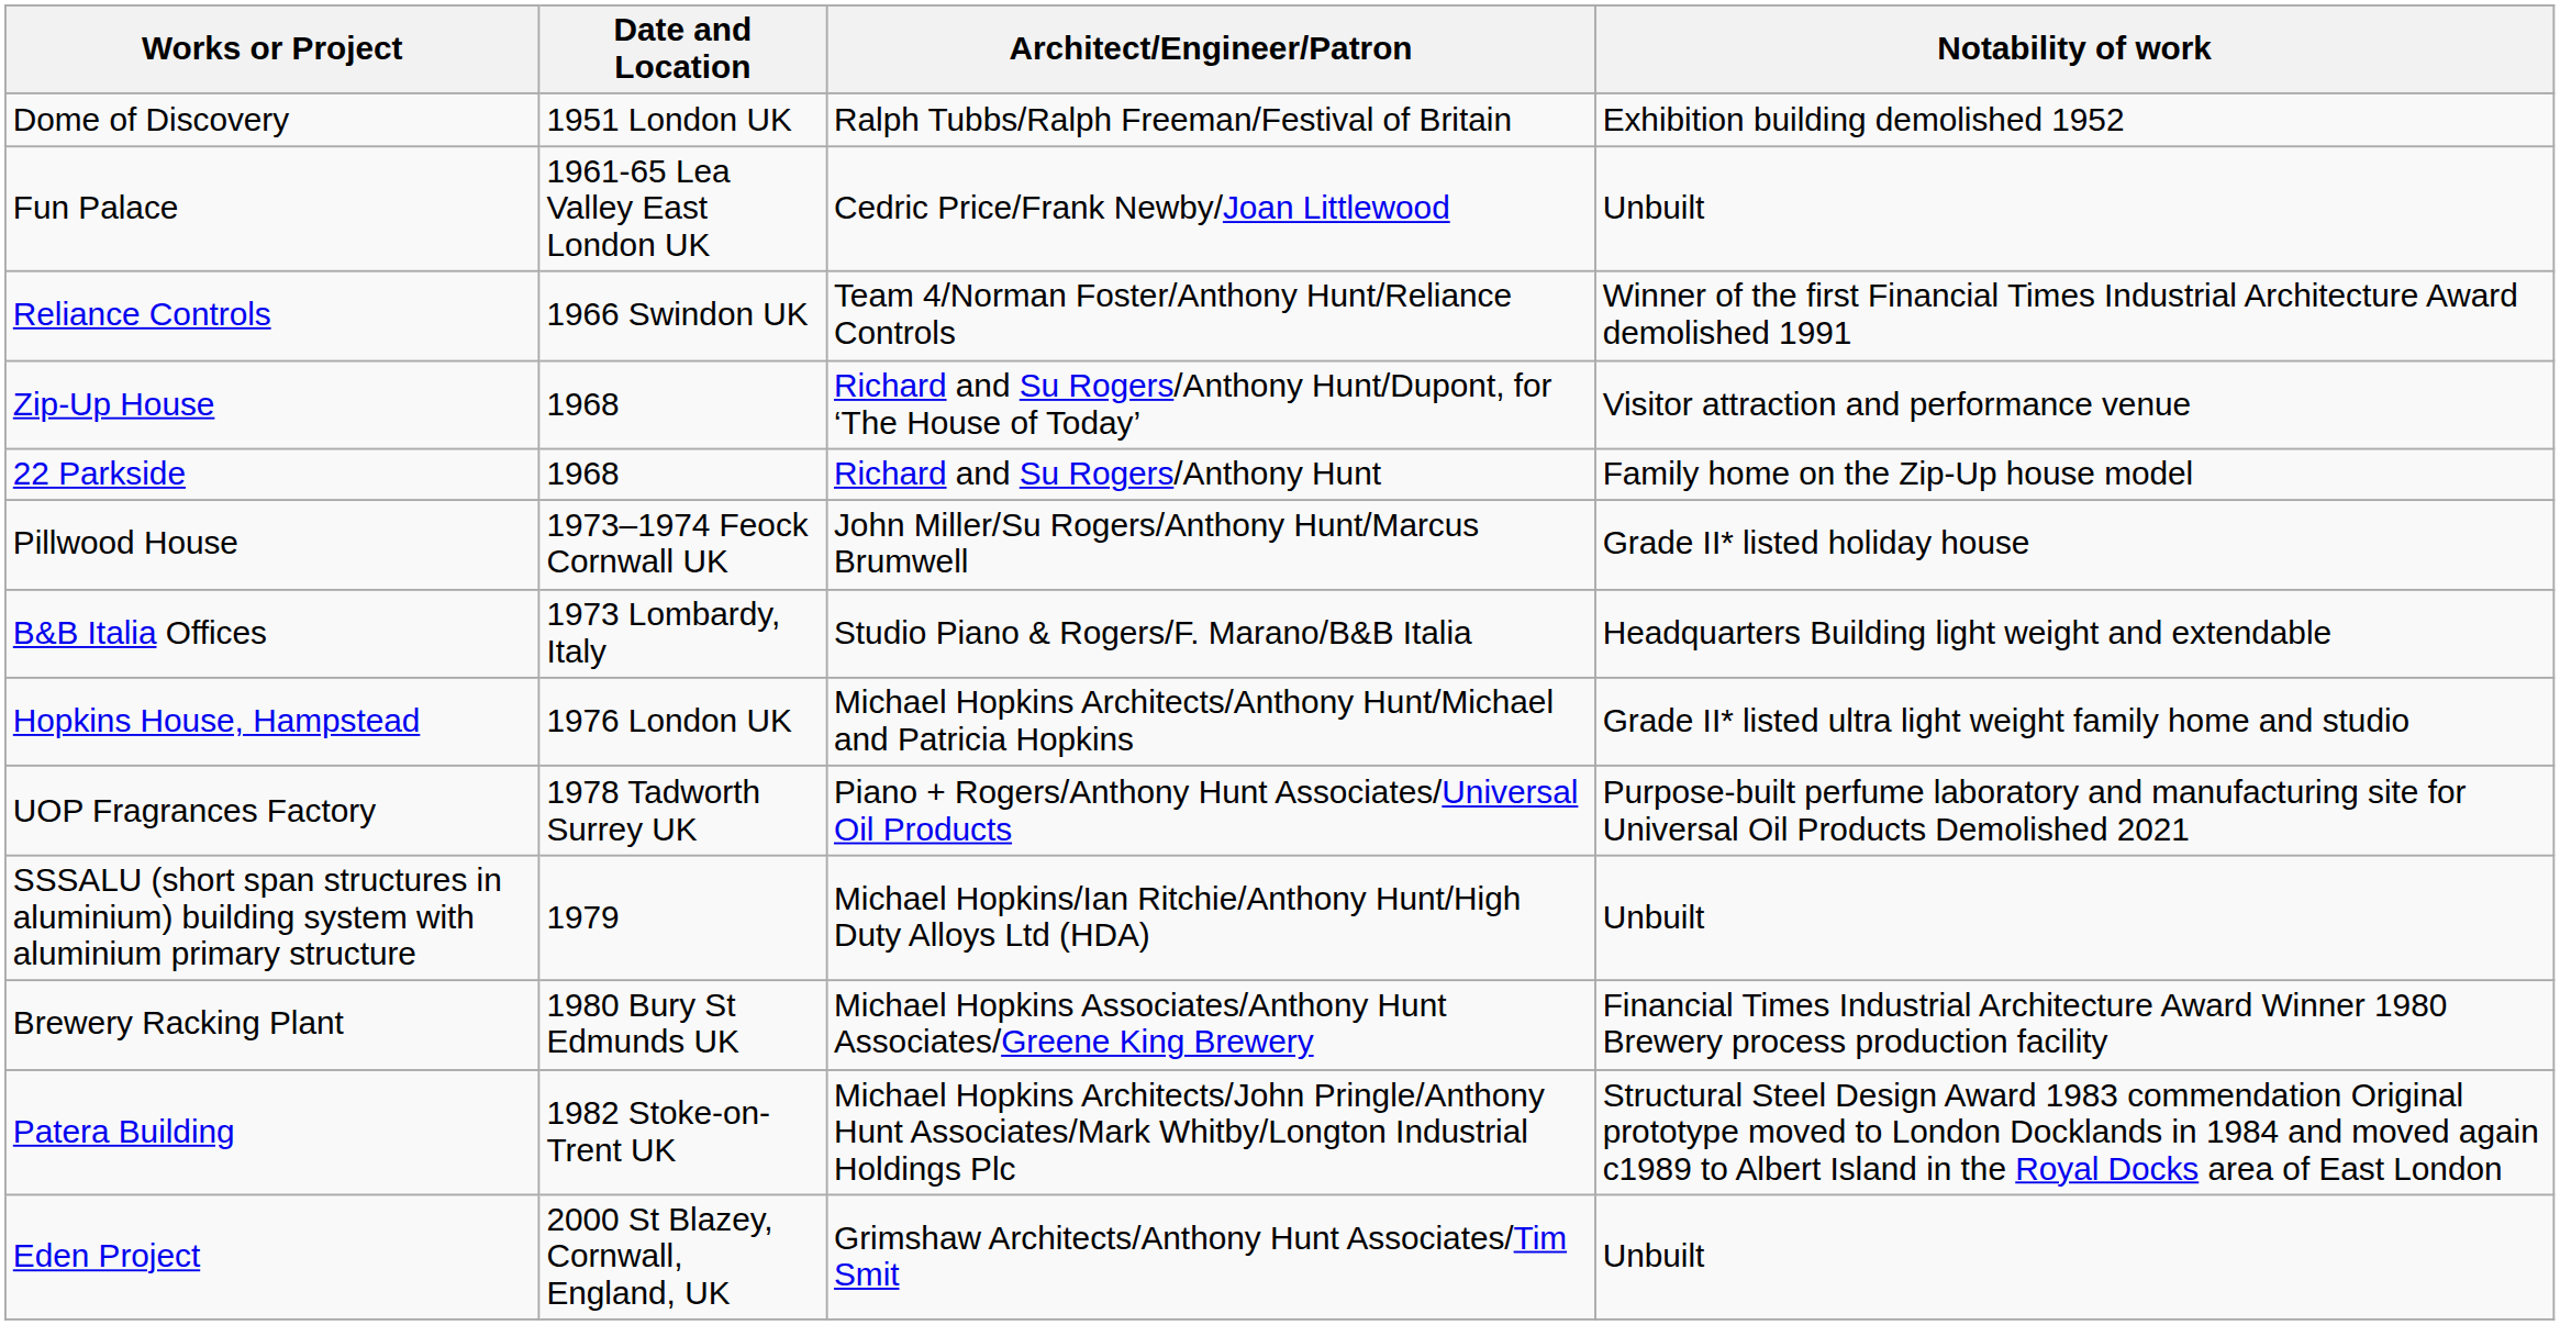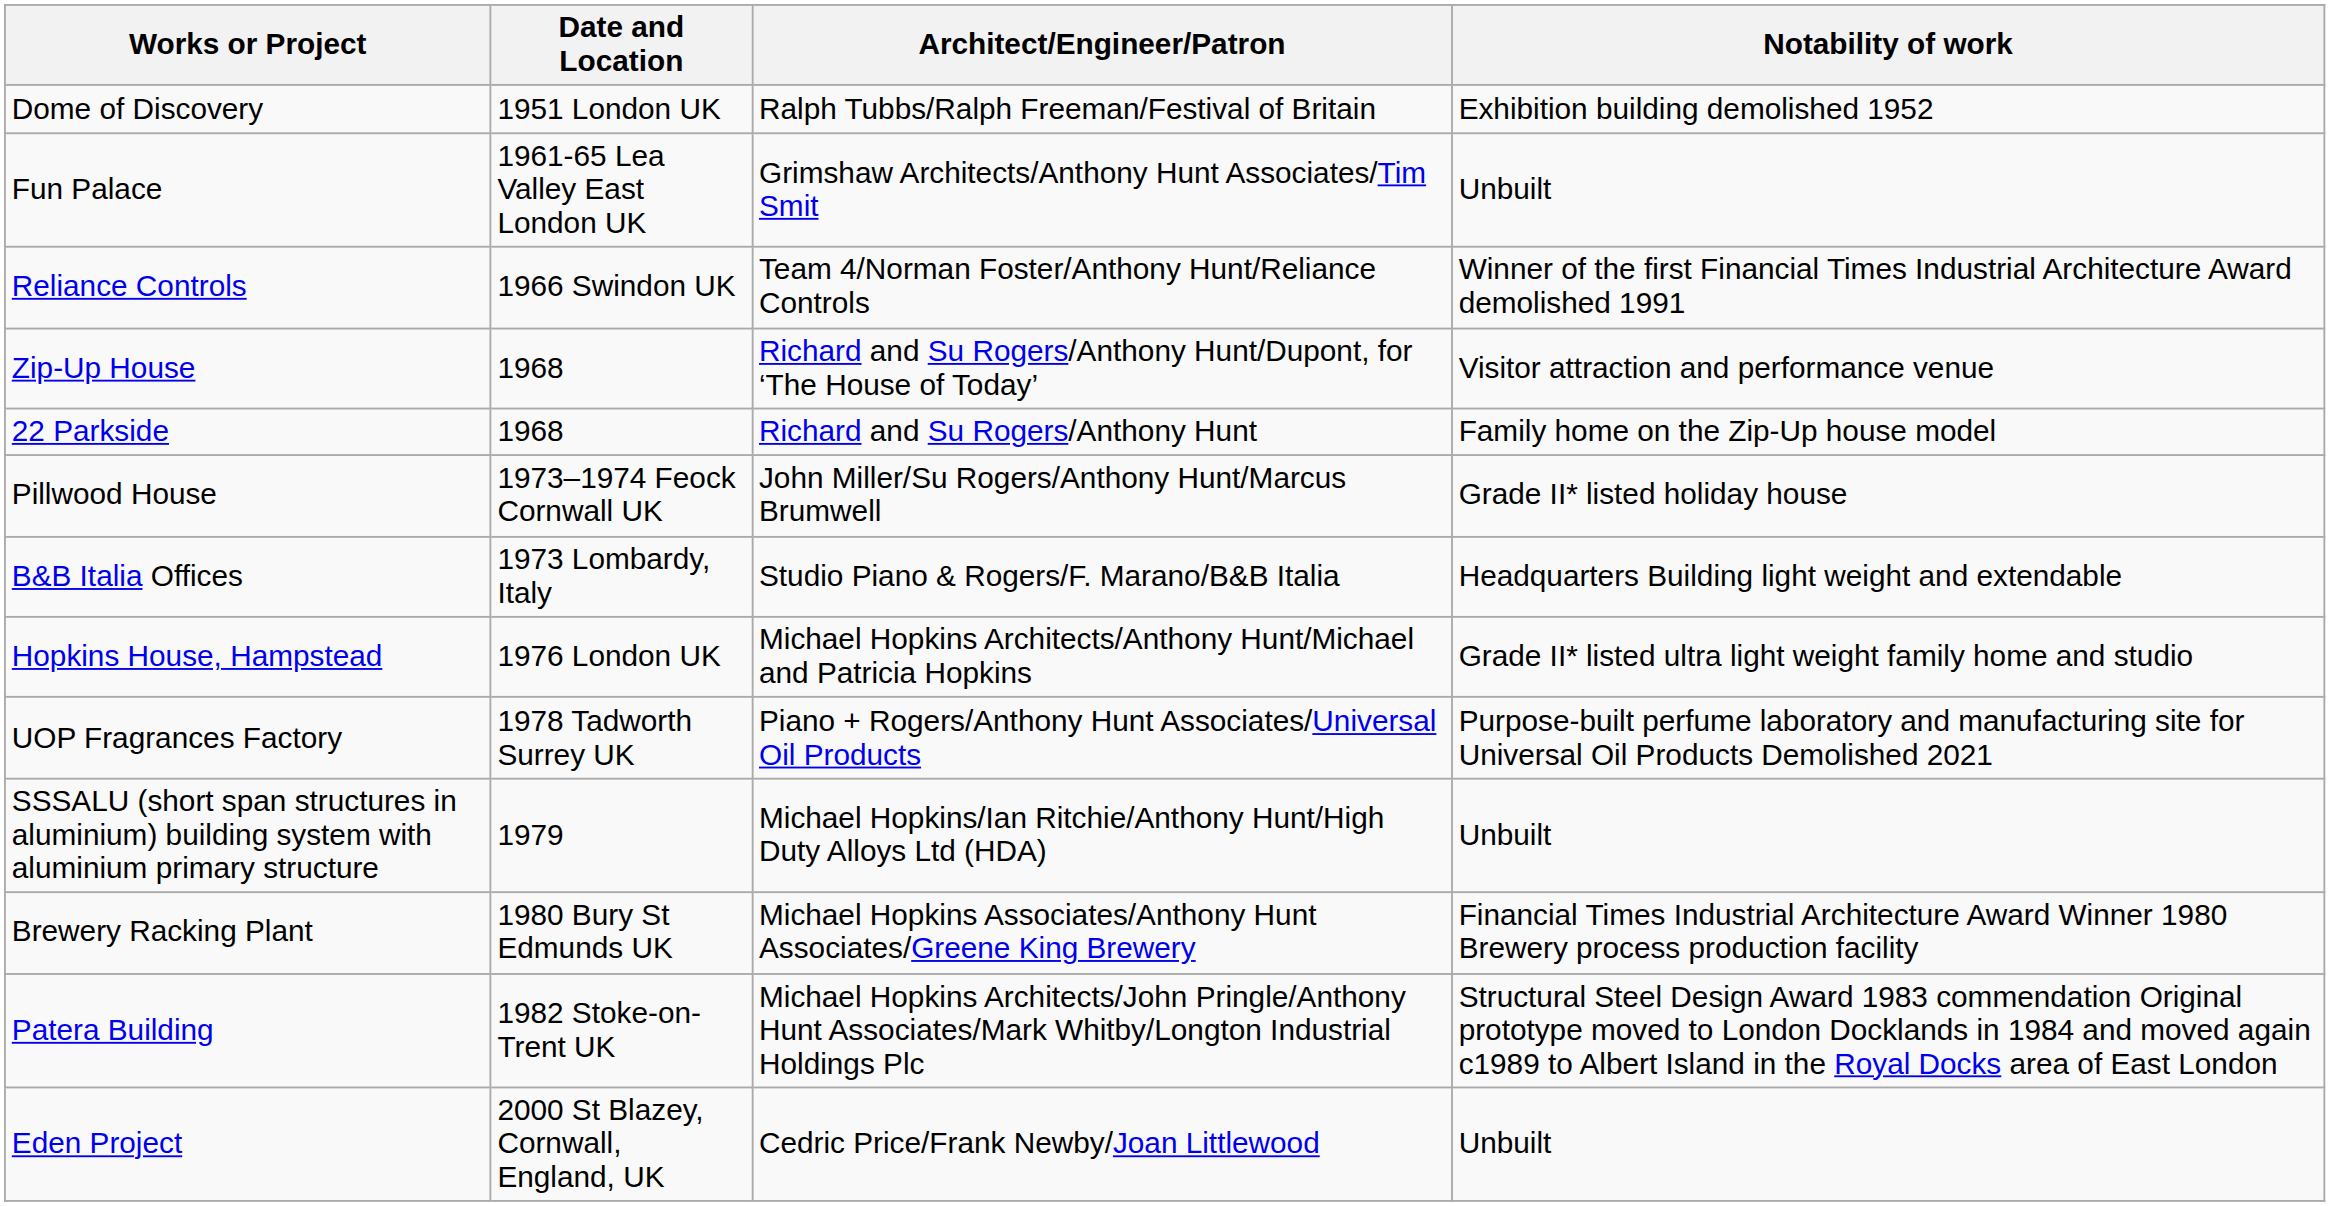 <table class="wikitable">
 <tr>
 <th>Works or Project</th>
 <th>Date and Location</th>
 <th>Architect/Engineer/Patron</th>
 <th>Notability of work</th>
 </tr>
 <tr>
 <td>Dome of Discovery</td>
 <td>1951 London UK</td>
 <td>Ralph Tubbs/Ralph Freeman/Festival of Britain</td>
 <td>Exhibition building demolished 1952</td>
 </tr>
 <tr>
 <td>Fun Palace</td>
 <td>1961-65 Lea Valley East London UK</td>
-<td>Cedric Price/Frank Newby/<a href='#'>Joan Littlewood</a></td>
+<td>Grimshaw Architects/Anthony Hunt Associates/<a href='#'>Tim Smit</a></td>
 <td>Unbuilt</td>
 </tr>
 <tr>
 <td><a href='#'>Reliance Controls</a></td>
 <td>1966 Swindon UK</td>
 <td>Team 4/Norman Foster/Anthony Hunt/Reliance Controls</td>
 <td>Winner of the first Financial Times Industrial Architecture Award demolished 1991</td>
 </tr>
 <tr>
 <td><a href='#'>Zip-Up House</a></td>
 <td>1968</td>
 <td><a href='#'>Richard</a> and <a href='#'>Su Rogers</a>/Anthony Hunt/Dupont, for ‘The House of Today’</td>
 <td>Visitor attraction and performance venue</td>
 </tr>
 <tr>
 <td><a href='#'>22 Parkside</a></td>
 <td>1968</td>
 <td><a href='#'>Richard</a> and <a href='#'>Su Rogers</a>/Anthony Hunt</td>
 <td>Family home on the Zip-Up house model</td>
 </tr>
 <tr>
 <td>Pillwood House</td>
 <td>1973–1974 Feock Cornwall UK</td>
 <td>John Miller/Su Rogers/Anthony Hunt/Marcus Brumwell</td>
 <td>Grade II* listed holiday house</td>
 </tr>
 <tr>
 <td><a href='#'>B&B Italia</a> Offices</td>
 <td>1973 Lombardy, Italy</td>
 <td>Studio Piano & Rogers/F. Marano/B&B Italia</td>
 <td>Headquarters Building light weight and extendable</td>
 </tr>
 <tr>
 <td><a href='#'>Hopkins House, Hampstead</a></td>
 <td>1976 London UK</td>
 <td>Michael Hopkins Architects/Anthony Hunt/Michael and Patricia Hopkins</td>
 <td>Grade II* listed ultra light weight family home and studio</td>
 </tr>
 <tr>
 <td>UOP Fragrances Factory</td>
 <td>1978 Tadworth Surrey UK</td>
 <td>Piano + Rogers/Anthony Hunt Associates/<a href='#'>Universal Oil Products</a></td>
 <td>Purpose-built perfume laboratory and manufacturing site for Universal Oil Products Demolished 2021</td>
 </tr>
 <tr>
 <td>SSSALU (short span structures in aluminium) building system with aluminium primary structure</td>
 <td>1979</td>
 <td>Michael Hopkins/Ian Ritchie/Anthony Hunt/High Duty Alloys Ltd (HDA)</td>
 <td>Unbuilt</td>
 </tr>
 <tr>
 <td>Brewery Racking Plant</td>
 <td>1980 Bury St Edmunds UK</td>
 <td>Michael Hopkins Associates/Anthony Hunt Associates/<a href='#'>Greene King Brewery</a></td>
 <td>Financial Times Industrial Architecture Award Winner 1980 Brewery process production facility</td>
 </tr>
 <tr>
 <td><a href='#'>Patera Building</a></td>
 <td>1982 Stoke-on-Trent UK</td>
 <td>Michael Hopkins Architects/John Pringle/Anthony Hunt Associates/Mark Whitby/Longton Industrial Holdings Plc</td>
 <td>Structural Steel Design Award 1983 commendation Original prototype moved to London Docklands in 1984 and moved again c1989 to Albert Island in the <a href='#'>Royal Docks</a> area of East London</td>
 </tr>
 <tr>
 <td><a href='#'>Eden Project</a></td>
 <td>2000 St Blazey, Cornwall, England, UK</td>
-<td>Grimshaw Architects/Anthony Hunt Associates/<a href='#'>Tim Smit</a></td>
+<td>Cedric Price/Frank Newby/<a href='#'>Joan Littlewood</a></td>
 <td>Unbuilt</td>
 </tr>
 </table>
